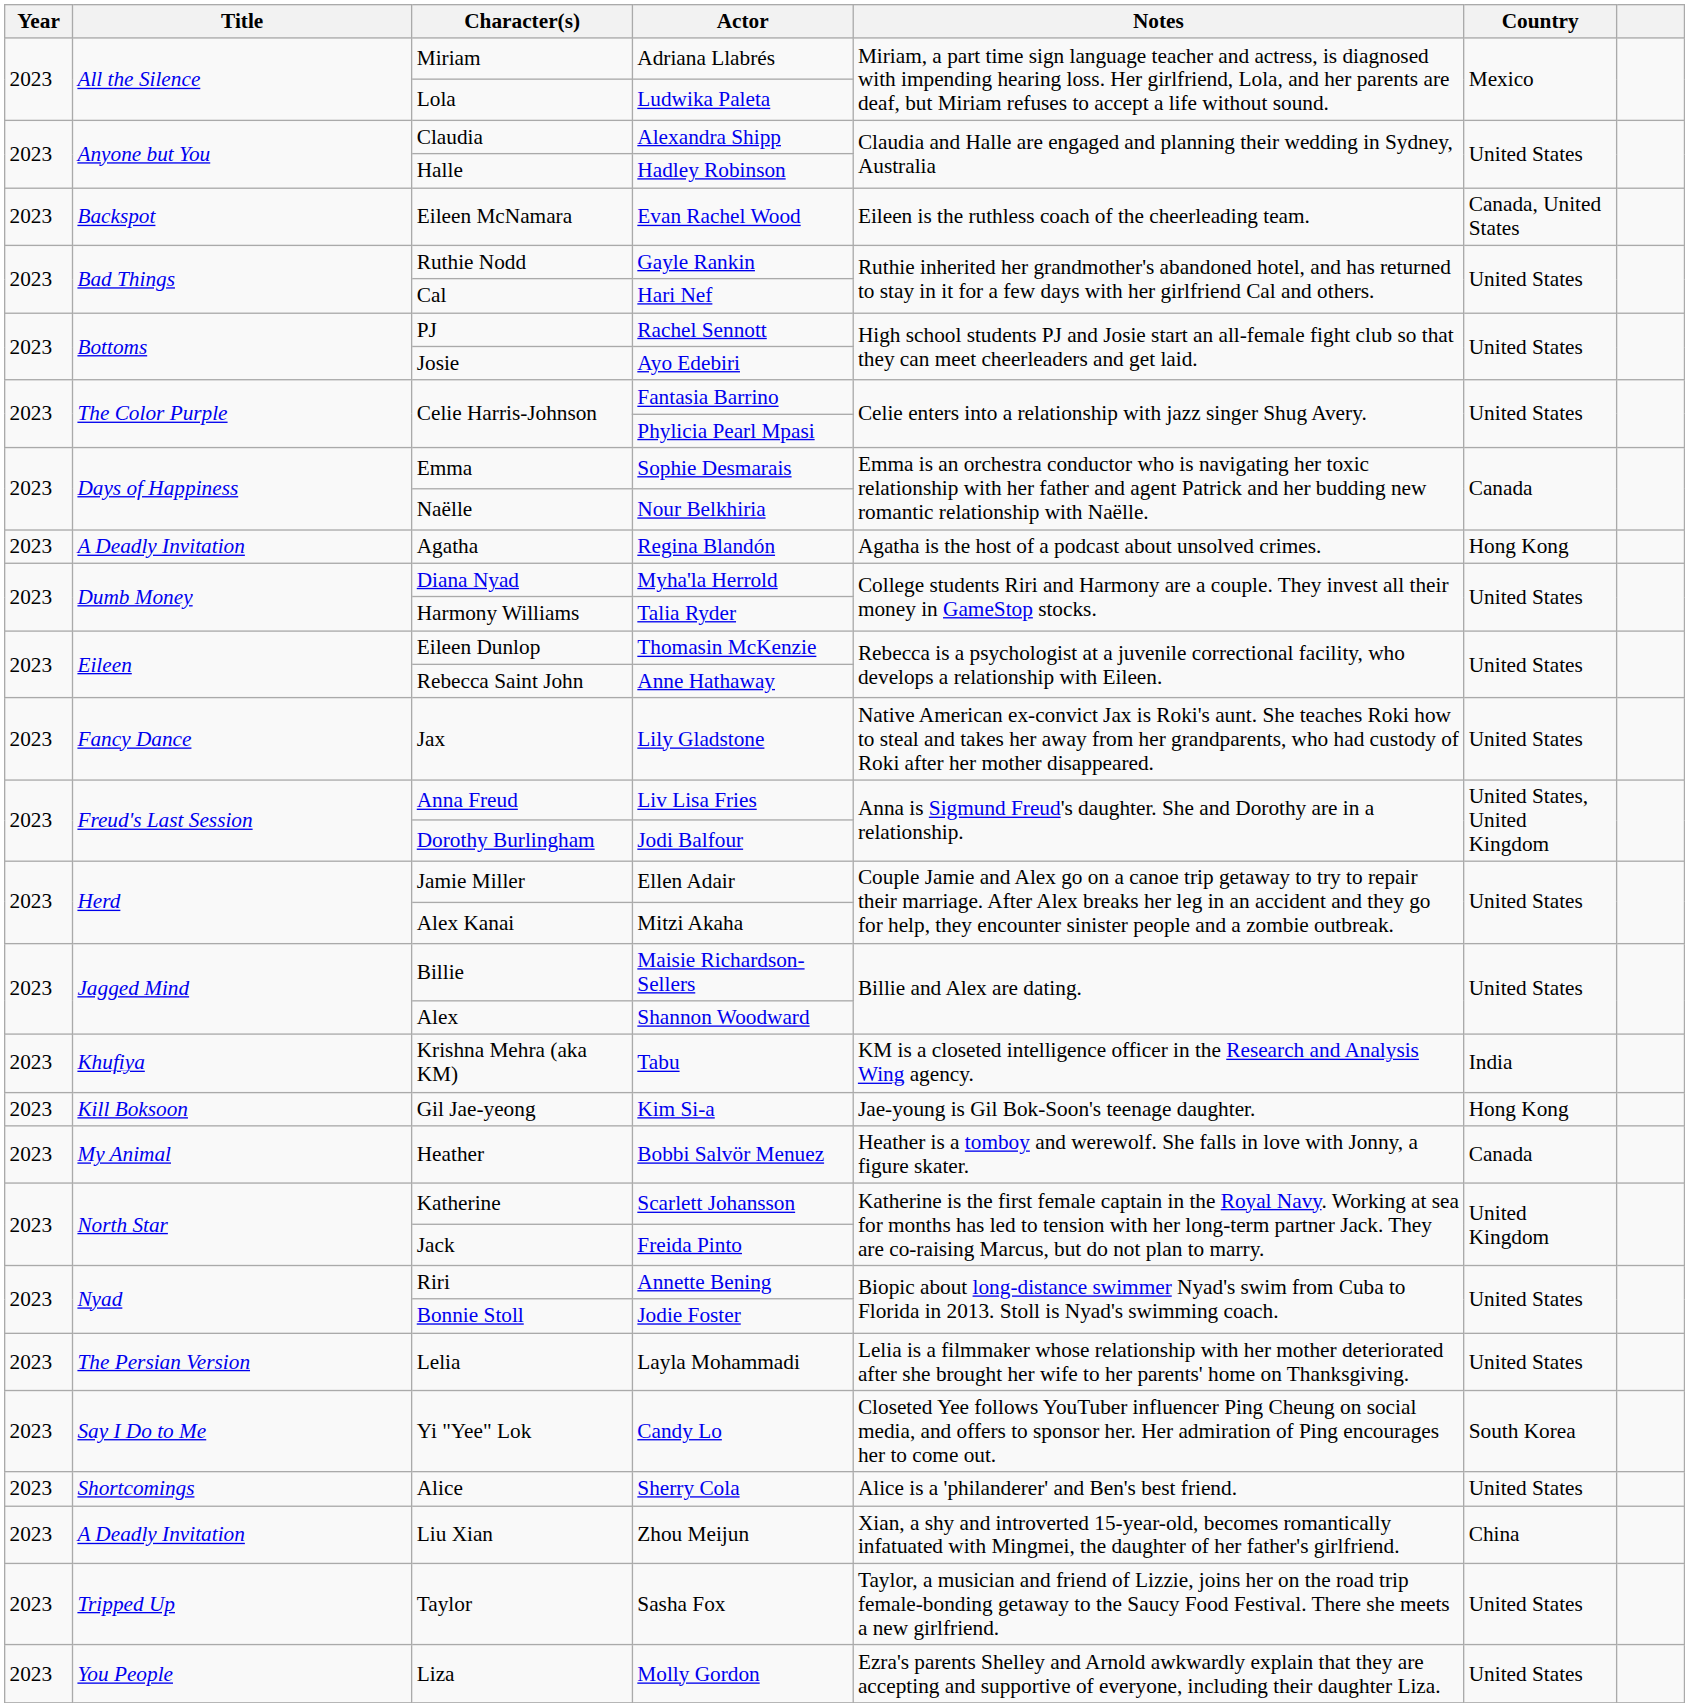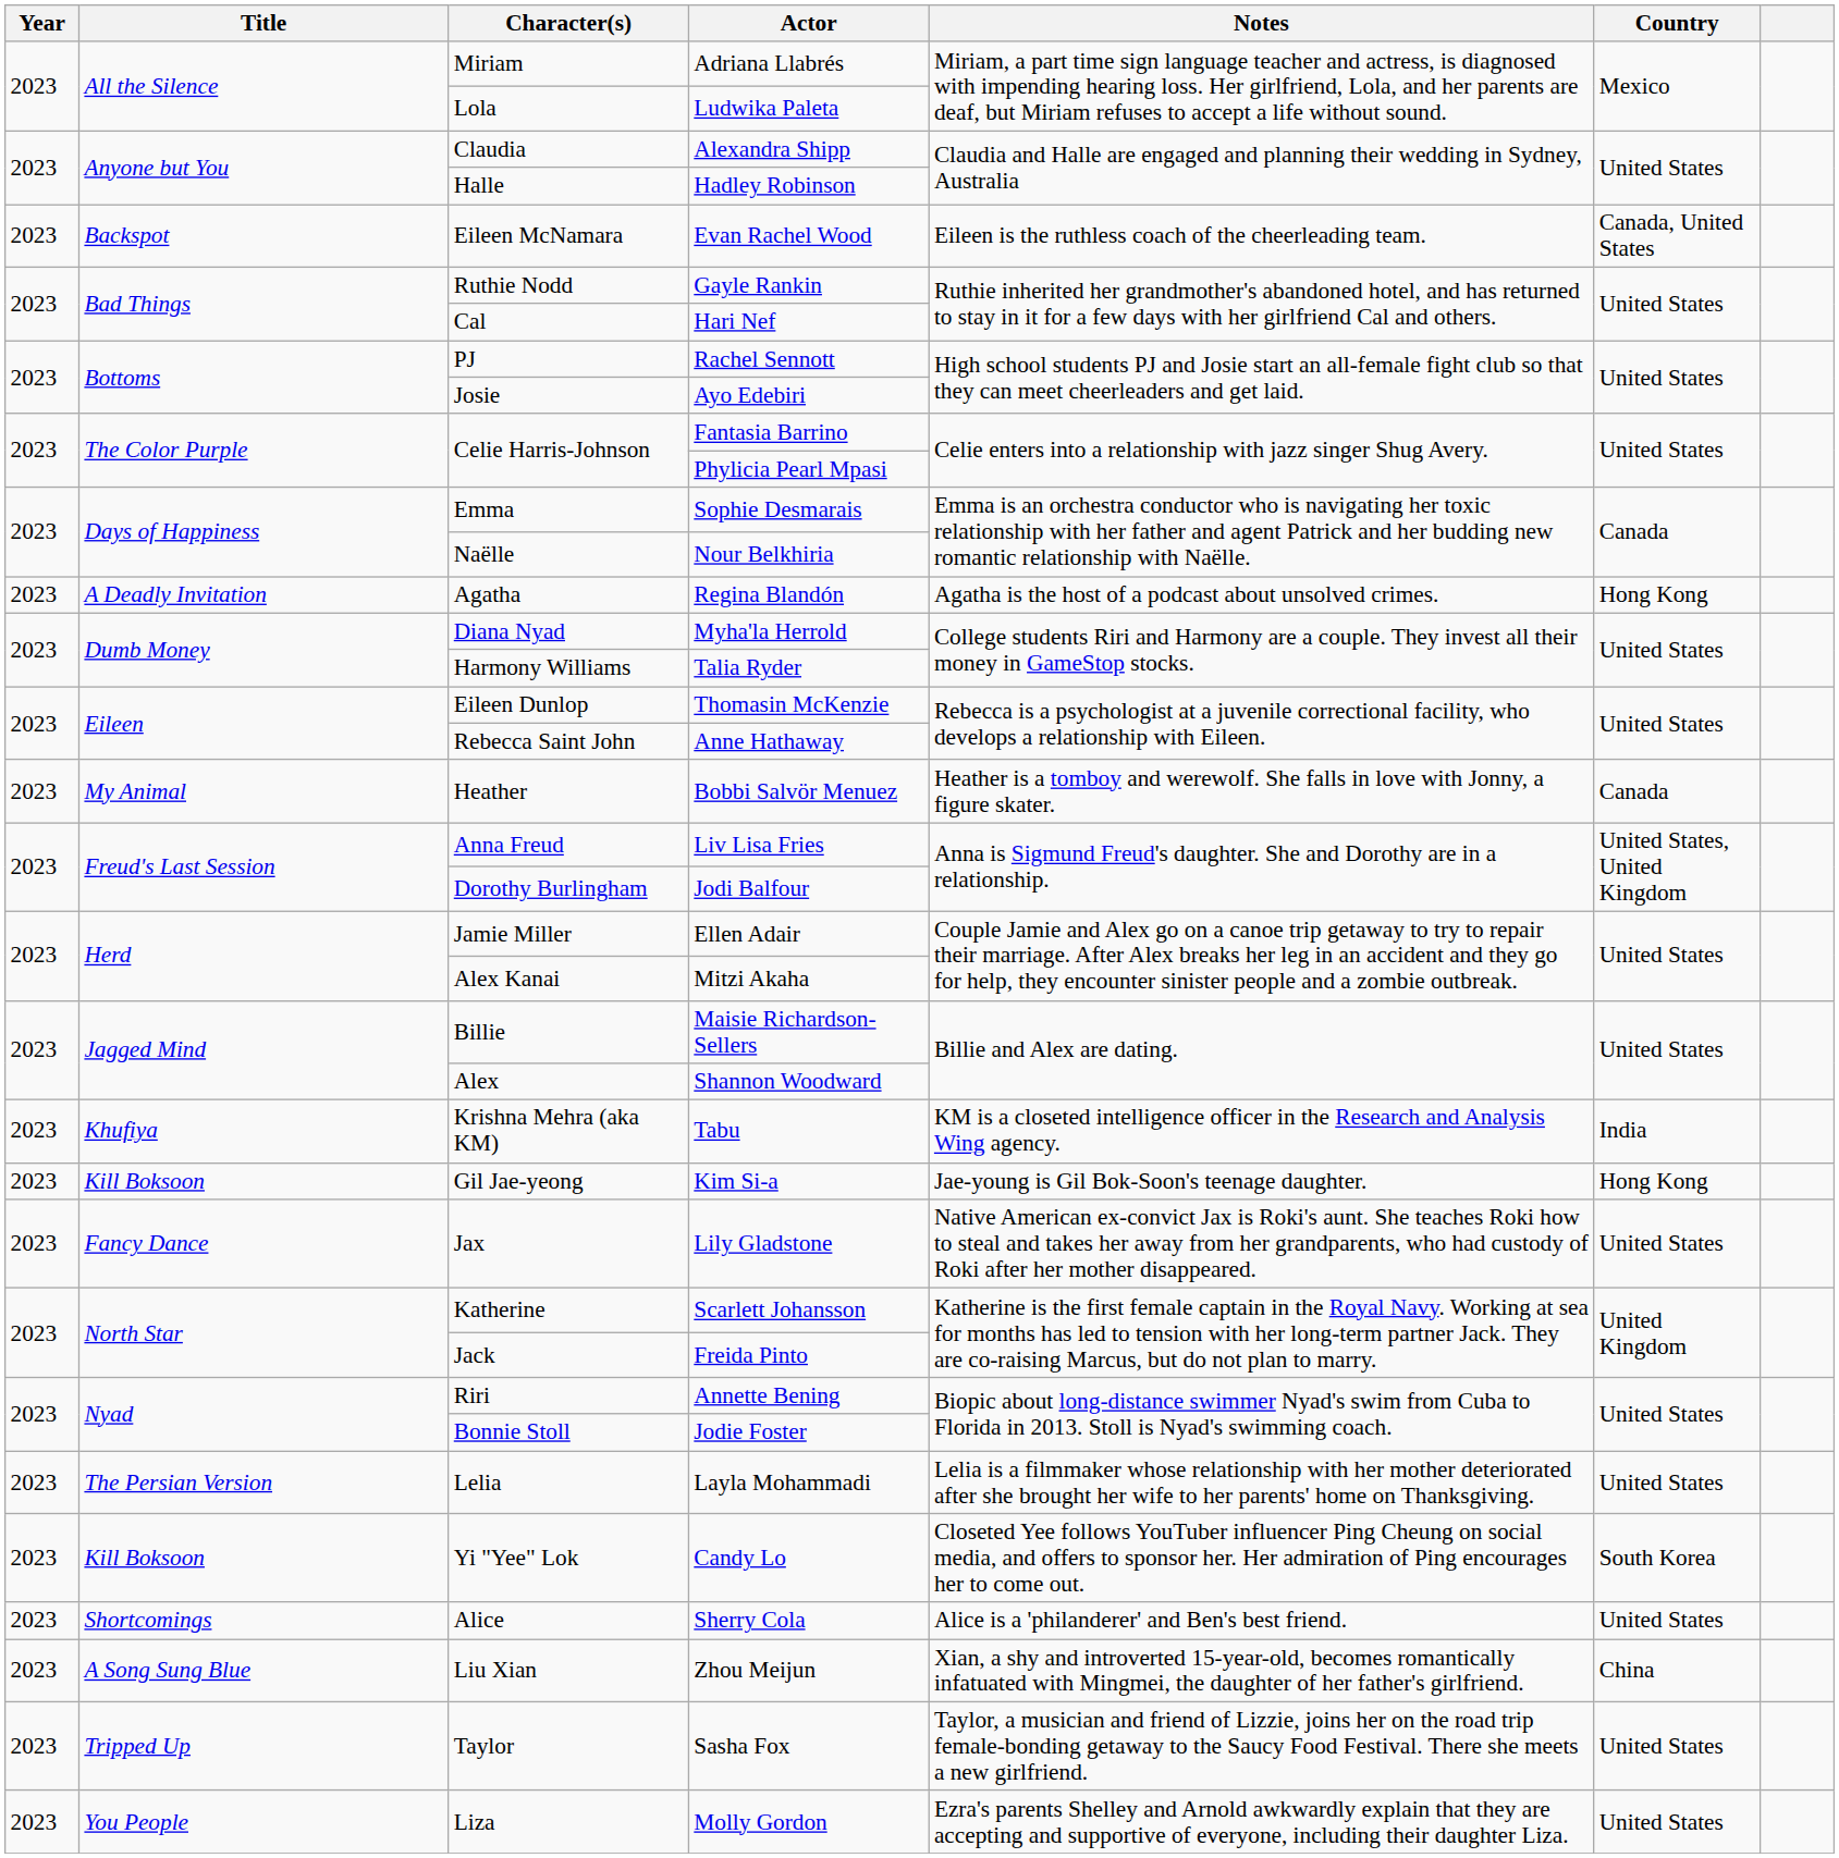 <table class="wikitable sortable" style="width: 100%">
 <tr>
 <th style="width:4%;">Year</th>
 <th style="width:20%;">Title</th>
 <th style="width:13%;">Character(s)</th>
 <th style="width:13%;">Actor</th>
 <th style="width:36%;">Notes</th>
 <th style="width:9%;">Country</th>
 <th style="width:4%;" class="unsortable"></th>
 </tr>
 <tr>
 <td rowspan="2">2023</td>
 <td rowspan="2"><em><a href='#'>All the Silence</a></em></td>
 <td>Miriam</td>
 <td>Adriana Llabrés</td>
 <td rowspan="2">Miriam, a part time sign language teacher and actress, is diagnosed with impending hearing loss. Her girlfriend, Lola, and her parents are deaf, but Miriam refuses to accept a life without sound.</td>
 <td rowspan="2">Mexico</td>
 <td rowspan="2"></td>
 </tr>
 <tr>
 <td>Lola</td>
 <td><a href='#'>Ludwika Paleta</a></td>
 </tr>
 <tr>
 <td rowspan="2">2023</td>
 <td rowspan="2"><em><a href='#'>Anyone but You</a></em></td>
 <td>Claudia</td>
 <td><a href='#'>Alexandra Shipp</a></td>
 <td rowspan="2">Claudia and Halle are engaged and planning their wedding in Sydney, Australia</td>
 <td rowspan="2">United States</td>
 <td rowspan="2"></td>
 </tr>
 <tr>
 <td>Halle</td>
 <td><a href='#'>Hadley Robinson</a></td>
 </tr>
 <tr>
 <td>2023</td>
 <td><em><a href='#'>Backspot</a></em></td>
 <td>Eileen McNamara</td>
 <td><a href='#'>Evan Rachel Wood</a></td>
 <td>Eileen is the ruthless coach of the cheerleading team.</td>
 <td>Canada, United States</td>
 <td></td>
 </tr>
 <tr>
 <td rowspan="2">2023</td>
 <td rowspan="2"><em><a href='#'>Bad Things</a></em></td>
 <td>Ruthie Nodd</td>
 <td><a href='#'>Gayle Rankin</a></td>
 <td rowspan="2">Ruthie inherited her grandmother's abandoned hotel, and has returned to stay in it for a few days with her girlfriend Cal and others.</td>
 <td rowspan="2">United States</td>
 <td rowspan="2"></td>
 </tr>
 <tr>
 <td>Cal</td>
 <td><a href='#'>Hari Nef</a></td>
 </tr>
 <tr>
 <td rowspan="2">2023</td>
 <td rowspan="2"><em><a href='#'>Bottoms</a></em></td>
 <td>PJ</td>
 <td><a href='#'>Rachel Sennott</a></td>
 <td rowspan="2">High school students PJ and Josie start an all-female fight club so that they can meet cheerleaders and get laid.</td>
 <td rowspan="2">United States</td>
 <td rowspan="2"></td>
 </tr>
 <tr>
 <td>Josie</td>
 <td><a href='#'>Ayo Edebiri</a></td>
 </tr>
 <tr>
 <td rowspan="2">2023</td>
 <td rowspan="2"><em><a href='#'>The Color Purple</a></em></td>
 <td rowspan="2">Celie Harris-Johnson</td>
 <td><a href='#'>Fantasia Barrino</a></td>
 <td rowspan="2">Celie enters into a relationship with jazz singer Shug Avery.</td>
 <td rowspan="2">United States</td>
 <td rowspan="2"></td>
 </tr>
 <tr>
 <td><a href='#'>Phylicia Pearl Mpasi</a></td>
 </tr>
 <tr>
 <td rowspan="2">2023</td>
 <td rowspan="2"><em><a href='#'>Days of Happiness</a></em></td>
 <td>Emma</td>
 <td><a href='#'>Sophie Desmarais</a></td>
 <td rowspan="2">Emma is an orchestra conductor who is navigating her toxic relationship with her father and agent Patrick and her budding new romantic relationship with Naëlle.</td>
 <td rowspan="2">Canada</td>
 <td rowspan="2"></td>
 </tr>
 <tr>
 <td>Naëlle</td>
 <td><a href='#'>Nour Belkhiria</a></td>
 </tr>
 <tr>
 <td>2023</td>
 <td><em><a href='#'>A Deadly Invitation</a></em></td>
 <td>Agatha</td>
 <td><a href='#'>Regina Blandón</a></td>
 <td>Agatha is the host of a podcast about unsolved crimes.</td>
 <td>Hong Kong</td>
 <td></td>
 </tr>
 <tr>
 <td rowspan="2">2023</td>
 <td rowspan="2"><em><a href='#'>Dumb Money</a></em></td>
 <td><a href='#'>Diana Nyad</a></td>
 <td><a href='#'>Myha'la Herrold</a></td>
 <td rowspan="2">College students Riri and Harmony are a couple. They invest all their money in <a href='#'>GameStop</a> stocks.</td>
 <td rowspan="2">United States</td>
 <td rowspan="2"></td>
 </tr>
 <tr>
 <td>Harmony Williams</td>
 <td><a href='#'>Talia Ryder</a></td>
 </tr>
 <tr>
 <td rowspan="2">2023</td>
 <td rowspan="2"><em><a href='#'>Eileen</a></em></td>
 <td>Eileen Dunlop</td>
 <td><a href='#'>Thomasin McKenzie</a></td>
 <td rowspan="2">Rebecca is a psychologist at a juvenile correctional facility, who develops a relationship with Eileen.</td>
 <td rowspan="2">United States</td>
 <td rowspan="2"></td>
 </tr>
 <tr>
 <td>Rebecca Saint John</td>
 <td><a href='#'>Anne Hathaway</a></td>
 </tr>
 <tr>
 <td>2023</td>
-<td><em><a href='#'>Fancy Dance</a></em></td>
-<td>Jax</td>
-<td><a href='#'>Lily Gladstone</a></td>
-<td>Native American ex-convict Jax is Roki's aunt. She teaches Roki how to steal and takes her away from her grandparents, who had custody of Roki after her mother disappeared.</td>
-<td>United States</td>
+<td><em><a href='#'>My Animal</a></em></td>
+<td>Heather</td>
+<td><a href='#'>Bobbi Salvör Menuez</a></td>
+<td>Heather is a <a href='#'>tomboy</a> and werewolf. She falls in love with Jonny, a figure skater.</td>
+<td>Canada</td>
 <td></td>
 </tr>
 <tr>
 <td rowspan="2">2023</td>
 <td rowspan="2"><em><a href='#'>Freud's Last Session</a></em></td>
 <td><a href='#'>Anna Freud</a></td>
 <td><a href='#'>Liv Lisa Fries</a></td>
 <td rowspan="2">Anna is <a href='#'>Sigmund Freud</a>'s daughter. She and Dorothy are in a relationship.</td>
 <td rowspan="2">United States, United Kingdom</td>
 <td rowspan="2"></td>
 </tr>
 <tr>
 <td><a href='#'>Dorothy Burlingham</a></td>
 <td><a href='#'>Jodi Balfour</a></td>
 </tr>
 <tr>
 <td rowspan="2">2023</td>
 <td rowspan="2"><em><a href='#'>Herd</a></em></td>
 <td>Jamie Miller</td>
 <td>Ellen Adair</td>
 <td rowspan="2">Couple Jamie and Alex go on a canoe trip getaway to try to repair their marriage. After Alex breaks her leg in an accident and they go for help, they encounter sinister people and a zombie outbreak.</td>
 <td rowspan="2">United States</td>
 <td rowspan="2"></td>
 </tr>
 <tr>
 <td>Alex Kanai</td>
 <td>Mitzi Akaha</td>
 </tr>
 <tr>
 <td rowspan="2">2023</td>
 <td rowspan="2"><em><a href='#'>Jagged Mind</a></em></td>
 <td>Billie</td>
 <td><a href='#'>Maisie Richardson-Sellers</a></td>
 <td rowspan="2">Billie and Alex are dating.</td>
 <td rowspan="2">United States</td>
 <td rowspan="2"></td>
 </tr>
 <tr>
 <td>Alex</td>
 <td><a href='#'>Shannon Woodward</a></td>
 </tr>
 <tr>
 <td>2023</td>
 <td><em><a href='#'>Khufiya</a></em></td>
 <td>Krishna Mehra (aka KM)</td>
 <td><a href='#'>Tabu</a></td>
 <td>KM is a closeted intelligence officer in the <a href='#'>Research and Analysis Wing</a> agency.</td>
 <td>India</td>
 <td></td>
 </tr>
 <tr>
 <td>2023</td>
 <td><em><a href='#'>Kill Boksoon</a></em></td>
 <td>Gil Jae-yeong</td>
 <td><a href='#'>Kim Si-a</a></td>
 <td>Jae-young is Gil Bok-Soon's teenage daughter.</td>
 <td>Hong Kong</td>
 <td></td>
 </tr>
 <tr>
 <td>2023</td>
-<td><em><a href='#'>My Animal</a></em></td>
-<td>Heather</td>
-<td><a href='#'>Bobbi Salvör Menuez</a></td>
-<td>Heather is a <a href='#'>tomboy</a> and werewolf. She falls in love with Jonny, a figure skater.</td>
-<td>Canada</td>
+<td><em><a href='#'>Fancy Dance</a></em></td>
+<td>Jax</td>
+<td><a href='#'>Lily Gladstone</a></td>
+<td>Native American ex-convict Jax is Roki's aunt. She teaches Roki how to steal and takes her away from her grandparents, who had custody of Roki after her mother disappeared.</td>
+<td>United States</td>
 <td></td>
 </tr>
 <tr>
 <td rowspan="2">2023</td>
 <td rowspan="2"><em><a href='#'>North Star</a></em></td>
 <td>Katherine</td>
 <td><a href='#'>Scarlett Johansson</a></td>
 <td rowspan="2">Katherine is the first female captain in the <a href='#'>Royal Navy</a>. Working at sea for months has led to tension with her long-term partner Jack. They are co-raising Marcus, but do not plan to marry.</td>
 <td rowspan="2">United Kingdom</td>
 <td rowspan="2"></td>
 </tr>
 <tr>
 <td>Jack</td>
 <td><a href='#'>Freida Pinto</a></td>
 </tr>
 <tr>
 <td rowspan="2">2023</td>
 <td rowspan="2"><em><a href='#'>Nyad</a></em></td>
 <td>Riri</td>
 <td><a href='#'>Annette Bening</a></td>
 <td rowspan="2">Biopic about <a href='#'>long-distance swimmer</a> Nyad's swim from Cuba to Florida in 2013.  Stoll is Nyad's swimming coach.</td>
 <td rowspan="2">United States</td>
 <td rowspan="2"></td>
 </tr>
 <tr>
 <td><a href='#'>Bonnie Stoll</a></td>
 <td><a href='#'>Jodie Foster</a></td>
 </tr>
 <tr>
 <td>2023</td>
 <td><em><a href='#'>The Persian Version</a></em></td>
 <td>Lelia</td>
 <td>Layla Mohammadi</td>
 <td>Lelia is a filmmaker whose relationship with her mother deteriorated after she brought her wife to her parents' home on Thanksgiving.</td>
 <td>United States</td>
 <td></td>
 </tr>
 <tr>
 <td>2023</td>
-<td><em><a href='#'>Say I Do to Me</a></em></td>
+<td><em><a href='#'>Kill Boksoon</a></em></td>
 <td>Yi "Yee" Lok</td>
 <td><a href='#'>Candy Lo</a></td>
 <td>Closeted Yee follows YouTuber influencer Ping Cheung on social media, and offers to sponsor her. Her admiration of Ping encourages her to come out.</td>
 <td>South Korea</td>
 <td></td>
 </tr>
 <tr>
 <td>2023</td>
 <td><em><a href='#'>Shortcomings</a></em></td>
 <td>Alice</td>
 <td><a href='#'>Sherry Cola</a></td>
 <td>Alice is a 'philanderer' and Ben's best friend.</td>
 <td>United States</td>
 <td></td>
 </tr>
 <tr>
 <td>2023</td>
-<td><em><a href='#'>A Deadly Invitation</a></em></td>
+<td><em><a href='#'>A Song Sung Blue</a></em></td>
 <td>Liu Xian</td>
 <td>Zhou Meijun</td>
 <td>Xian, a shy and introverted 15-year-old, becomes romantically infatuated with Mingmei, the daughter of her father's girlfriend.</td>
 <td>China</td>
 <td></td>
 </tr>
 <tr>
 <td>2023</td>
 <td><em><a href='#'>Tripped Up</a></em></td>
 <td>Taylor</td>
 <td>Sasha Fox</td>
 <td>Taylor, a musician and friend of Lizzie, joins her on the road trip female-bonding getaway to the Saucy Food Festival. There she meets a new girlfriend.</td>
 <td>United States</td>
 <td></td>
 </tr>
 <tr>
 <td>2023</td>
 <td><em><a href='#'>You People</a></em></td>
 <td>Liza</td>
 <td><a href='#'>Molly Gordon</a></td>
 <td>Ezra's parents Shelley and Arnold awkwardly explain that they are accepting and supportive of everyone, including their daughter Liza.</td>
 <td>United States</td>
 <td></td>
 </tr>
 <tr>
 </tr>
 </table>
